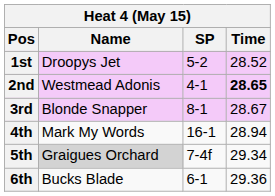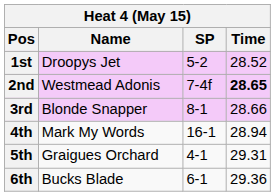 <table class="wikitable">
 <tr>
 <th colspan="6">Heat 4 (May 15)</th>
 </tr>
 <tr>
 <th width=20>Pos</th>
 <th width=150>Name</th>
 <th width=40>SP</th>
 <th width=40>Time</th>
 </tr>
 <tr style="background: #f4caf9;">
 <th>1st</th>
 <td>Droopys Jet</td>
 <td>5-2</td>
 <td>28.52</td>
 </tr>
 <tr style="background: #f4caf9;">
 <th>2nd</th>
 <td>Westmead Adonis</td>
-<td>4-1</td>
+<td>7-4f</td>
 <td><strong>28.65</strong></td>
 </tr>
 <tr style="background: #f4caf9;">
 <th>3rd</th>
 <td>Blonde Snapper</td>
 <td>8-1</td>
-<td>28.67</td>
+<td>28.66</td>
 </tr>
 <tr>
 <th>4th</th>
 <td>Mark My Words</td>
 <td>16-1</td>
 <td>28.94</td>
 </tr>
 <tr>
 <th>5th</th>
-<td style="background: lightgrey;">Graigues Orchard</td>
-<td>7-4f</td>
-<td>29.34</td>
+<td>Graigues Orchard</td>
+<td>4-1</td>
+<td>29.31</td>
 </tr>
 <tr>
 <th>6th</th>
 <td>Bucks Blade</td>
 <td>6-1</td>
 <td>29.36</td>
 </tr>
 </table>
